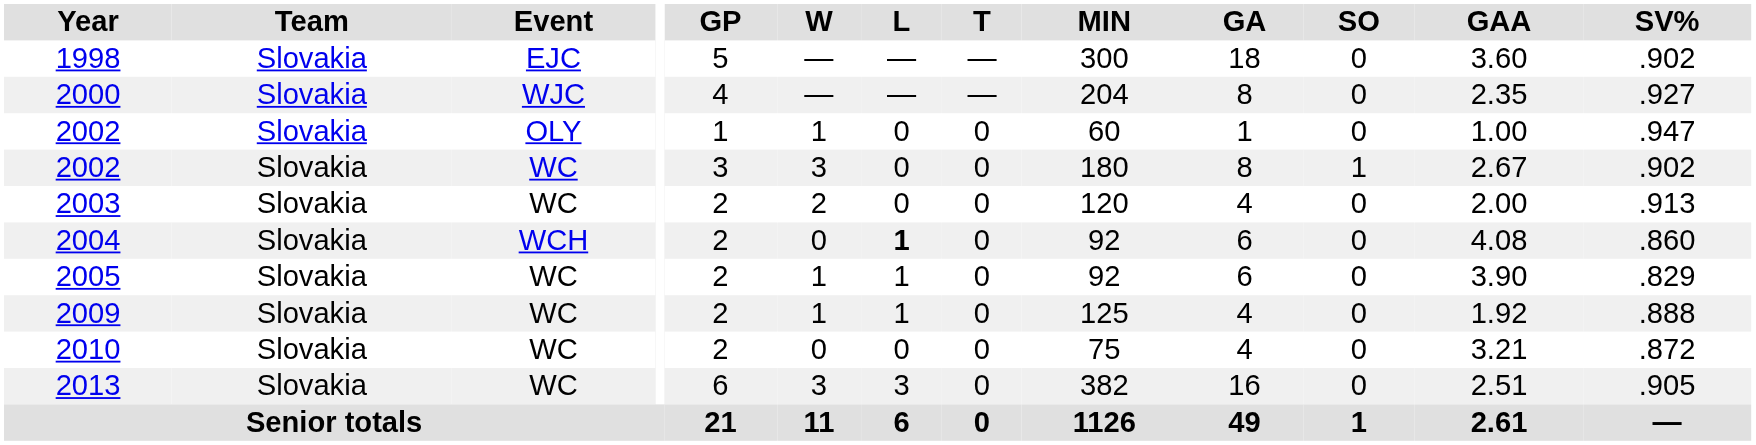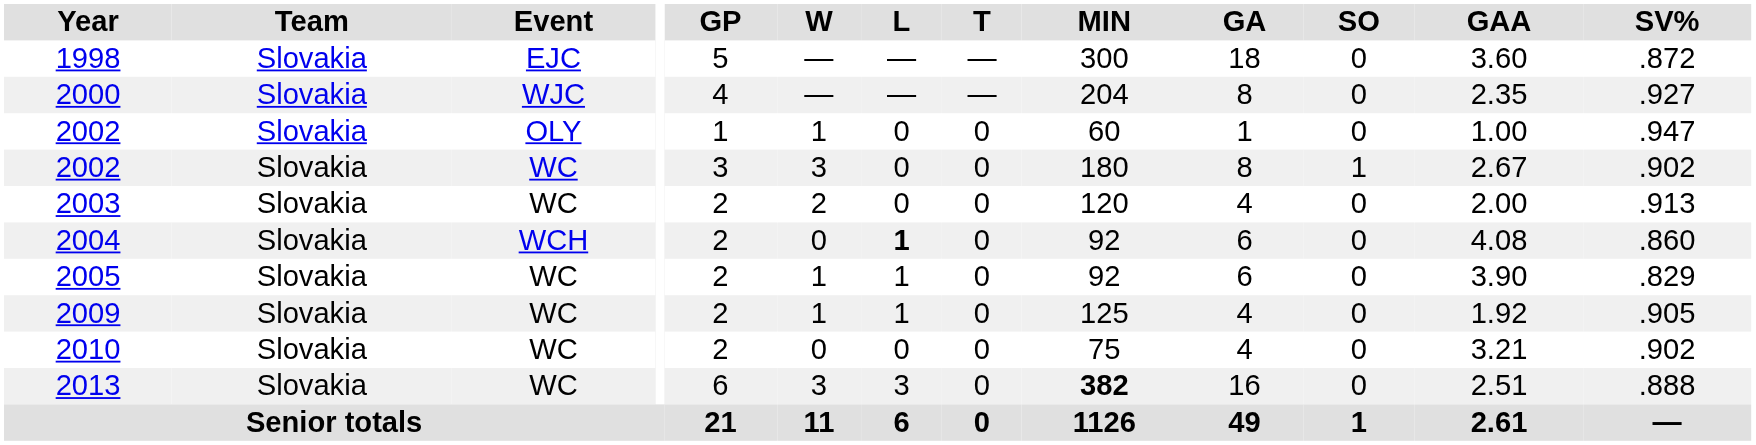 <table border="0" cellpadding="1" cellspacing="0" ID="Table3" style="text-align:center; width:60em">
 <tr ALIGN="center" bgcolor="#e0e0e0">
 <th>Year</th>
 <th>Team</th>
 <th>Event</th>
 <th rowspan="99" bgcolor="#ffffff"></th>
 <th>GP</th>
 <th>W</th>
 <th>L</th>
 <th>T</th>
 <th>MIN</th>
 <th>GA</th>
 <th>SO</th>
 <th>GAA</th>
 <th>SV%</th>
 </tr>
 <tr>
 <td><a href='#'>1998</a></td>
 <td><a href='#'>Slovakia</a></td>
 <td><a href='#'>EJC</a></td>
 <td>5</td>
 <td>—</td>
 <td>—</td>
 <td>—</td>
 <td>300</td>
 <td>18</td>
 <td>0</td>
 <td>3.60</td>
-<td>.902</td>
+<td>.872</td>
 </tr>
 <tr bgcolor="#f0f0f0">
 <td><a href='#'>2000</a></td>
 <td><a href='#'>Slovakia</a></td>
 <td><a href='#'>WJC</a></td>
 <td>4</td>
 <td>—</td>
 <td>—</td>
 <td>—</td>
 <td>204</td>
 <td>8</td>
 <td>0</td>
 <td>2.35</td>
 <td>.927</td>
 </tr>
 <tr>
 <td><a href='#'>2002</a></td>
 <td><a href='#'>Slovakia</a></td>
 <td><a href='#'>OLY</a></td>
 <td>1</td>
 <td>1</td>
 <td>0</td>
 <td>0</td>
 <td>60</td>
 <td>1</td>
 <td>0</td>
 <td>1.00</td>
 <td>.947</td>
 </tr>
 <tr bgcolor="#f0f0f0">
 <td><a href='#'>2002</a></td>
 <td>Slovakia</td>
 <td><a href='#'>WC</a></td>
 <td>3</td>
 <td>3</td>
 <td>0</td>
 <td>0</td>
 <td>180</td>
 <td>8</td>
 <td>1</td>
 <td>2.67</td>
 <td>.902</td>
 </tr>
 <tr>
 <td><a href='#'>2003</a></td>
 <td>Slovakia</td>
 <td>WC</td>
 <td>2</td>
 <td>2</td>
 <td>0</td>
 <td>0</td>
 <td>120</td>
 <td>4</td>
 <td>0</td>
 <td>2.00</td>
 <td>.913</td>
 </tr>
 <tr bgcolor="#f0f0f0">
 <td><a href='#'>2004</a></td>
 <td>Slovakia</td>
 <td><a href='#'>WCH</a></td>
 <td>2</td>
 <td>0</td>
 <td><strong>1</strong></td>
 <td>0</td>
 <td>92</td>
 <td>6</td>
 <td>0</td>
 <td>4.08</td>
 <td>.860</td>
 </tr>
 <tr>
 <td><a href='#'>2005</a></td>
 <td>Slovakia</td>
 <td>WC</td>
 <td>2</td>
 <td>1</td>
 <td>1</td>
 <td>0</td>
 <td>92</td>
 <td>6</td>
 <td>0</td>
 <td>3.90</td>
 <td>.829</td>
 </tr>
 <tr bgcolor="#f0f0f0">
 <td><a href='#'>2009</a></td>
 <td>Slovakia</td>
 <td>WC</td>
 <td>2</td>
 <td>1</td>
 <td>1</td>
 <td>0</td>
 <td>125</td>
 <td>4</td>
 <td>0</td>
 <td>1.92</td>
-<td>.888</td>
+<td>.905</td>
 </tr>
 <tr>
 <td><a href='#'>2010</a></td>
 <td>Slovakia</td>
 <td>WC</td>
 <td>2</td>
 <td>0</td>
 <td>0</td>
 <td>0</td>
 <td>75</td>
 <td>4</td>
 <td>0</td>
 <td>3.21</td>
-<td>.872</td>
+<td>.902</td>
 </tr>
 <tr bgcolor="#f0f0f0">
 <td><a href='#'>2013</a></td>
 <td>Slovakia</td>
 <td>WC</td>
 <td>6</td>
 <td>3</td>
 <td>3</td>
 <td>0</td>
-<td>382</td>
+<td><strong>382</strong></td>
 <td>16</td>
 <td>0</td>
 <td>2.51</td>
-<td>.905</td>
+<td>.888</td>
 </tr>
 <tr bgcolor="#e0e0e0">
 <th colspan=4>Senior totals</th>
 <th>21</th>
 <th>11</th>
 <th>6</th>
 <th>0</th>
 <th>1126</th>
 <th>49</th>
 <th>1</th>
 <th>2.61</th>
 <th>—</th>
 </tr>
 </table>
